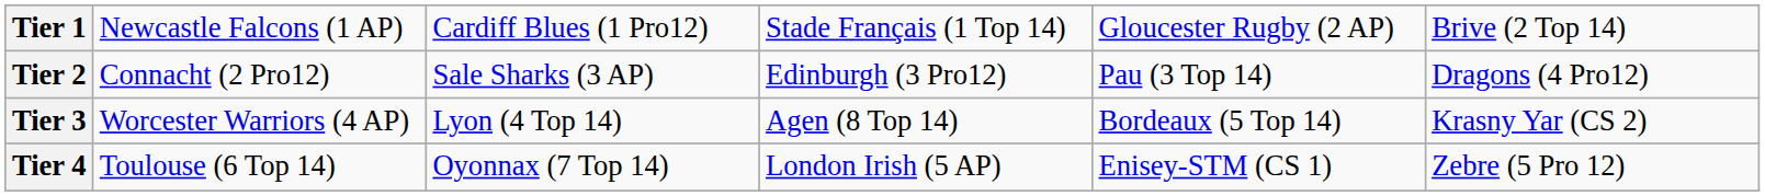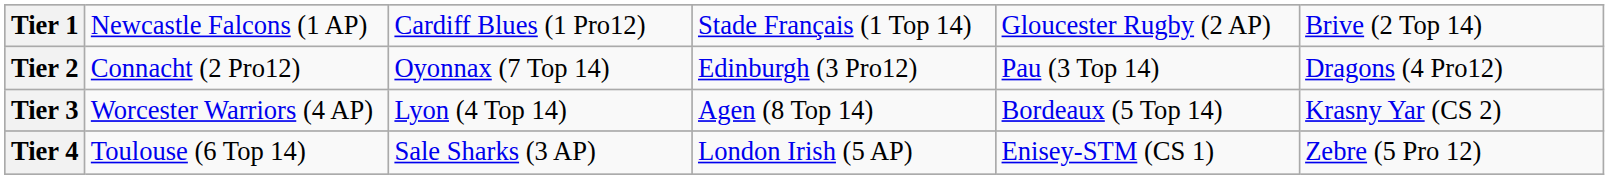 <table class="wikitable">
 <tr>
 <th width=5%>Tier 1</th>
 <td width=19%> <a href='#'>Newcastle Falcons</a> (1 AP)</td>
 <td width=19%> <a href='#'>Cardiff Blues</a> (1 Pro12)</td>
 <td width=19%> <a href='#'>Stade Français</a> (1 Top 14)</td>
 <td width=19%> <a href='#'>Gloucester Rugby</a> (2 AP)</td>
 <td width=19%> <a href='#'>Brive</a> (2 Top 14)</td>
 </tr>
 <tr>
 <th width=5%>Tier 2</th>
 <td width=19%> <a href='#'>Connacht</a> (2 Pro12)</td>
-<td width=19%> <a href='#'>Sale Sharks</a> (3 AP)</td>
+<td width=19%> <a href='#'>Oyonnax</a> (7 Top 14)</td>
 <td width=19%> <a href='#'>Edinburgh</a> (3 Pro12)</td>
 <td width=19%> <a href='#'>Pau</a> (3 Top 14)</td>
 <td width=19%> <a href='#'>Dragons</a> (4 Pro12)</td>
 </tr>
 <tr>
 <th width=5%>Tier 3</th>
 <td width=19%> <a href='#'>Worcester Warriors</a> (4 AP)</td>
 <td width=19%> <a href='#'>Lyon</a> (4 Top 14)</td>
 <td width=19%> <a href='#'>Agen</a> (8 Top 14)</td>
 <td width=19%> <a href='#'>Bordeaux</a> (5 Top 14)</td>
 <td width=19%> <a href='#'>Krasny Yar</a> (CS 2)</td>
 </tr>
 <tr>
 <th width=5%>Tier 4</th>
 <td width=19%> <a href='#'>Toulouse</a> (6 Top 14)</td>
-<td width=19%> <a href='#'>Oyonnax</a> (7 Top 14)</td>
+<td width=19%> <a href='#'>Sale Sharks</a> (3 AP)</td>
 <td width=19%> <a href='#'>London Irish</a> (5 AP)</td>
 <td width=19%> <a href='#'>Enisey-STM</a> (CS 1)</td>
 <td width=19%> <a href='#'>Zebre</a> (5 Pro 12)</td>
 </tr>
 </table>
